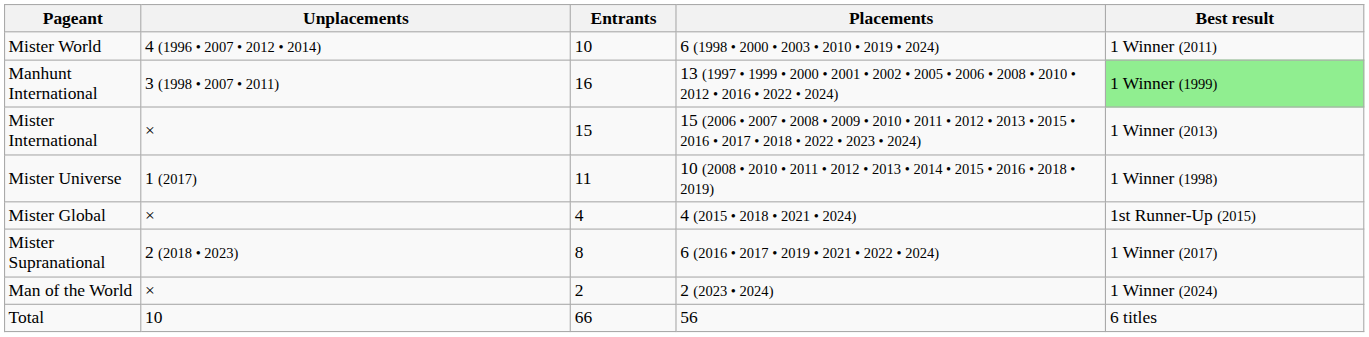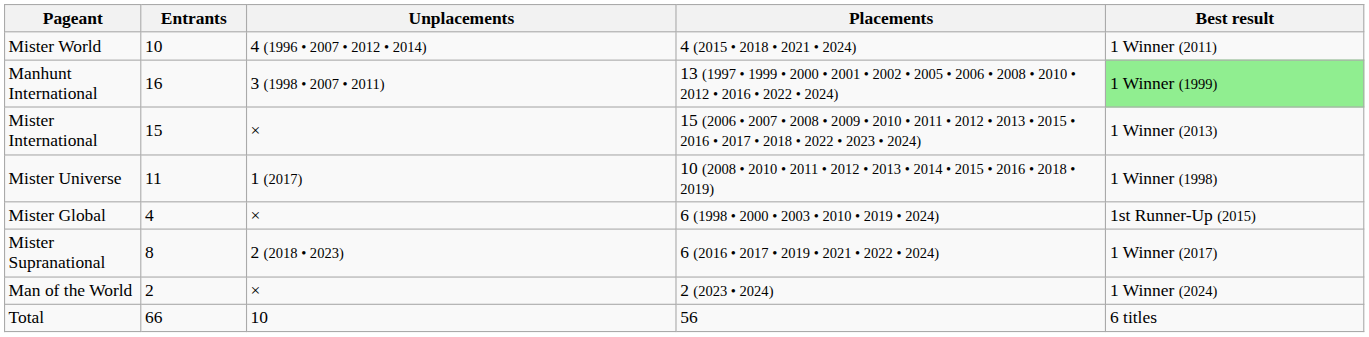 <table class="wikitable sortable">
 <tr>
 <th bgcolor="#CEF2E6" width="4%">Pageant</th>
+<th bgcolor="#CEF2E6" width="4%">Entrants</th>
 <th bgcolor="#CEF2E6" width="20%">Unplacements</th>
-<th bgcolor="#CEF2E6" width="4%">Entrants</th>
 <th bgcolor="#CEF2E6" width="20%">Placements</th>
 <th bgcolor="#CEF2E6" width="12%">Best result</th>
 </tr>
 <tr>
 <td>Mister World</td>
+<td>10</td>
 <td>4 <small>(1996 • 2007 • 2012 • 2014)</small></td>
-<td>10</td>
-<td>6 <small>(1998 • 2000 • 2003 • 2010 • 2019 • 2024)</small></td>
+<td>4 <small>(2015 • 2018 • 2021 • 2024)</small></td>
 <td>1 Winner <small>(2011)</small></td>
 </tr>
 <tr>
 <td>Manhunt International</td>
+<td>16</td>
 <td>3 <small>(1998 • 2007 • 2011)</small></td>
-<td>16</td>
 <td>13 <small>(1997 • 1999 • 2000 • 2001 • 2002 • 2005 • 2006 • 2008 • 2010 • 2012 • 2016 • 2022 • 2024)</small></td>
 <td style="background: lightgreen;">1 Winner <small>(1999)</small></td>
 </tr>
 <tr>
 <td>Mister International</td>
+<td>15</td>
 <td>×</td>
-<td>15</td>
 <td>15 <small>(2006 • 2007 • 2008 • 2009 • 2010 • 2011 • 2012 • 2013 • 2015 • 2016 • 2017 • 2018 • 2022 • 2023 • 2024)</small></td>
 <td>1 Winner <small>(2013)</small></td>
 </tr>
 <tr>
 <td>Mister Universe</td>
+<td>11</td>
 <td>1 <small>(2017)</small></td>
-<td>11</td>
 <td>10 <small>(2008 • 2010 • 2011 • 2012 • 2013 • 2014 • 2015 • 2016 • 2018 • 2019)</small></td>
 <td>1 Winner <small>(1998)</small></td>
 </tr>
 <tr>
 <td>Mister Global</td>
+<td>4</td>
 <td>×</td>
-<td>4</td>
-<td>4 <small>(2015 • 2018 • 2021 • 2024)</small></td>
+<td>6 <small>(1998 • 2000 • 2003 • 2010 • 2019 • 2024)</small></td>
 <td>1st Runner-Up <small>(2015)</small></td>
 </tr>
 <tr>
 <td>Mister Supranational</td>
+<td>8</td>
 <td>2 <small>(2018 • 2023)</small></td>
-<td>8</td>
 <td>6 <small>(2016 • 2017 • 2019 • 2021 • 2022 • 2024)</small></td>
 <td>1 Winner <small>(2017)</small></td>
 </tr>
 <tr>
 <td>Man of the World</td>
+<td>2</td>
 <td>×</td>
-<td>2</td>
 <td>2 <small>(2023 • 2024)</small></td>
 <td>1 Winner <small>(2024)</small></td>
 </tr>
 <tr>
 <td>Total</td>
+<td>66</td>
 <td>10</td>
-<td>66</td>
 <td>56</td>
 <td>6 titles</td>
 </tr>
 </table>
